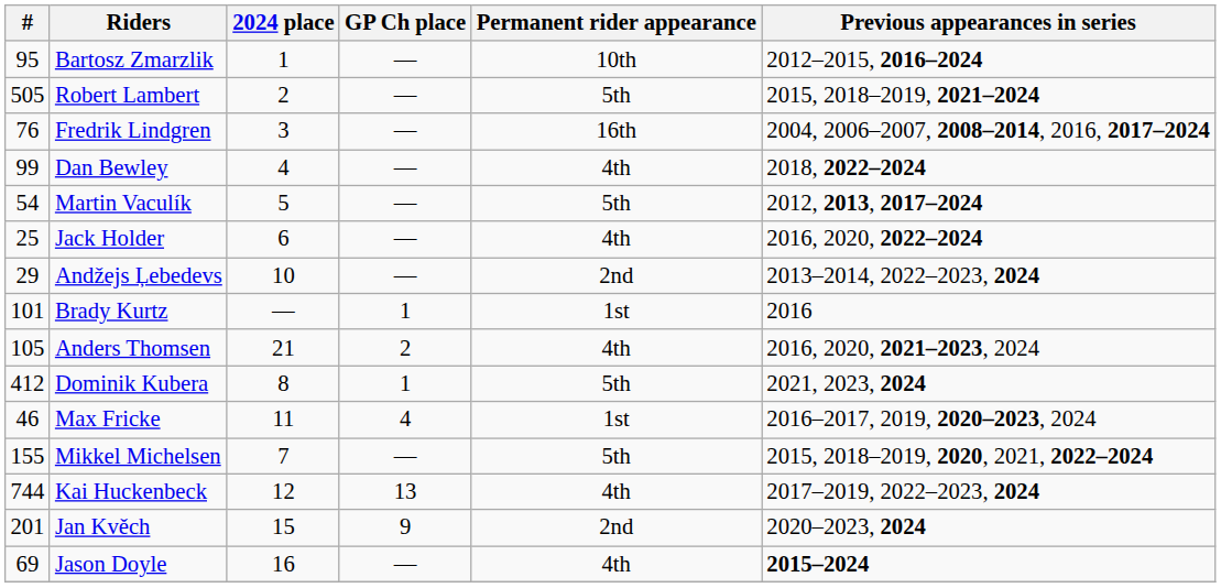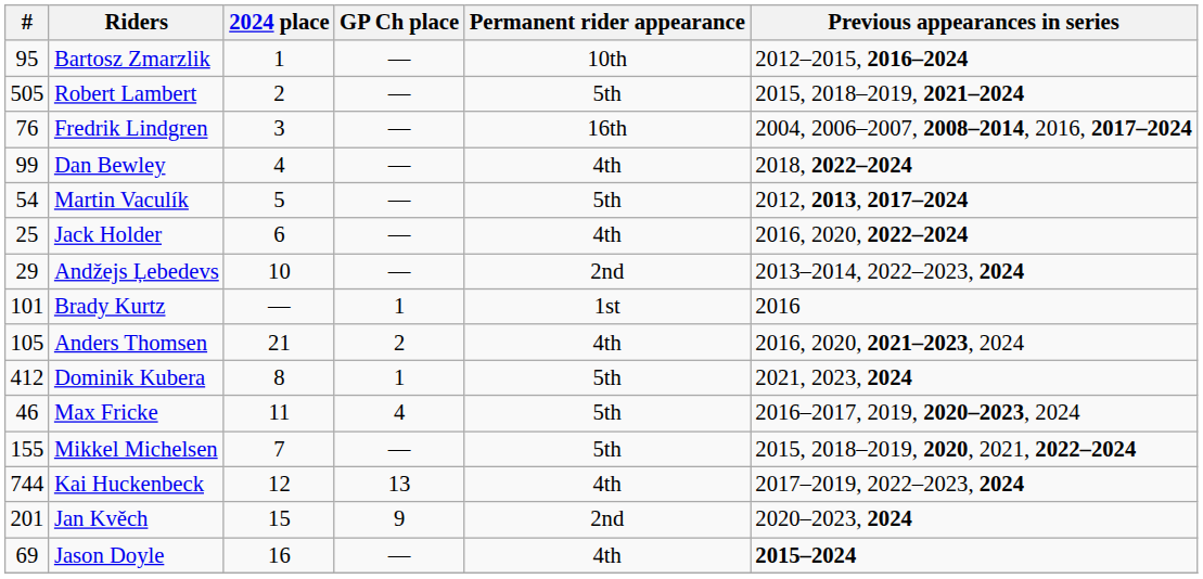 <table class="wikitable" style="text-align:center">
 <tr>
 <th>#</th>
 <th>Riders</th>
 <th><a href='#'>2024</a> place</th>
 <th>GP Ch place</th>
 <th>Permanent rider appearance</th>
 <th>Previous appearances in series</th>
 </tr>
 <tr>
 <td>95</td>
 <td align=left> <a href='#'>Bartosz Zmarzlik</a></td>
 <td>1</td>
 <td>—</td>
 <td>10th</td>
 <td align=left>2012–2015, <strong>2016–2024</strong></td>
 </tr>
 <tr>
 <td>505</td>
 <td align=left> <a href='#'>Robert Lambert</a></td>
 <td>2</td>
 <td>—</td>
 <td>5th</td>
 <td align=left>2015, 2018–2019, <strong>2021–2024</strong></td>
 </tr>
 <tr>
 <td>76</td>
 <td align=left> <a href='#'>Fredrik Lindgren</a></td>
 <td>3</td>
 <td>—</td>
 <td>16th</td>
 <td align=left>2004, 2006–2007, <strong>2008–2014</strong>, 2016, <strong>2017–2024</strong></td>
 </tr>
 <tr>
 <td>99</td>
 <td align=left> <a href='#'>Dan Bewley</a></td>
 <td>4</td>
 <td>—</td>
 <td>4th</td>
 <td align=left>2018, <strong>2022–2024</strong></td>
 </tr>
 <tr>
 <td>54</td>
 <td align=left> <a href='#'>Martin Vaculík</a></td>
 <td>5</td>
 <td>—</td>
 <td>5th</td>
 <td align=left>2012, <strong>2013</strong>, <strong>2017–2024</strong></td>
 </tr>
 <tr>
 <td>25</td>
 <td align=left> <a href='#'>Jack Holder</a></td>
 <td>6</td>
 <td>—</td>
 <td>4th</td>
 <td align=left>2016, 2020, <strong>2022–2024</strong></td>
 </tr>
 <tr>
 <td>29</td>
 <td align=left> <a href='#'>Andžejs Ļebedevs</a></td>
 <td>10</td>
 <td>—</td>
 <td>2nd</td>
 <td align=left>2013–2014, 2022–2023, <strong>2024</strong></td>
 </tr>
 <tr>
 <td>101</td>
 <td align=left> <a href='#'>Brady Kurtz</a></td>
 <td>—</td>
 <td>1</td>
 <td>1st</td>
 <td align=left>2016</td>
 </tr>
 <tr>
 <td>105</td>
 <td align=left> <a href='#'>Anders Thomsen</a></td>
 <td>21</td>
 <td>2</td>
 <td>4th</td>
 <td align=left>2016, 2020, <strong>2021–2023</strong>, 2024</td>
 </tr>
 <tr>
 <td>412</td>
 <td align=left> <a href='#'>Dominik Kubera</a></td>
 <td>8</td>
 <td>1</td>
 <td>5th</td>
 <td align=left>2021, 2023, <strong>2024</strong></td>
 </tr>
 <tr>
 <td>46</td>
 <td align=left> <a href='#'>Max Fricke</a></td>
 <td>11</td>
 <td>4</td>
-<td>1st</td>
+<td>5th</td>
 <td align=left>2016–2017, 2019, <strong>2020–2023</strong>, 2024</td>
 </tr>
 <tr>
 <td>155</td>
 <td align=left> <a href='#'>Mikkel Michelsen</a></td>
 <td>7</td>
 <td>—</td>
 <td>5th</td>
 <td align=left>2015, 2018–2019, <strong>2020</strong>, 2021, <strong>2022–2024</strong></td>
 </tr>
 <tr>
 <td>744</td>
 <td align=left> <a href='#'>Kai Huckenbeck</a></td>
 <td>12</td>
 <td>13</td>
 <td>4th</td>
 <td align=left>2017–2019, 2022–2023, <strong>2024</strong></td>
 </tr>
 <tr>
 <td>201</td>
 <td align=left> <a href='#'>Jan Kvěch</a></td>
 <td>15</td>
 <td>9</td>
 <td>2nd</td>
 <td align=left>2020–2023, <strong>2024</strong></td>
 </tr>
 <tr>
 <td>69</td>
 <td align=left> <a href='#'>Jason Doyle</a></td>
 <td>16</td>
 <td>—</td>
 <td>4th</td>
 <td align=left><strong>2015–2024</strong></td>
 </tr>
 <tr>
 </tr>
 </table>
